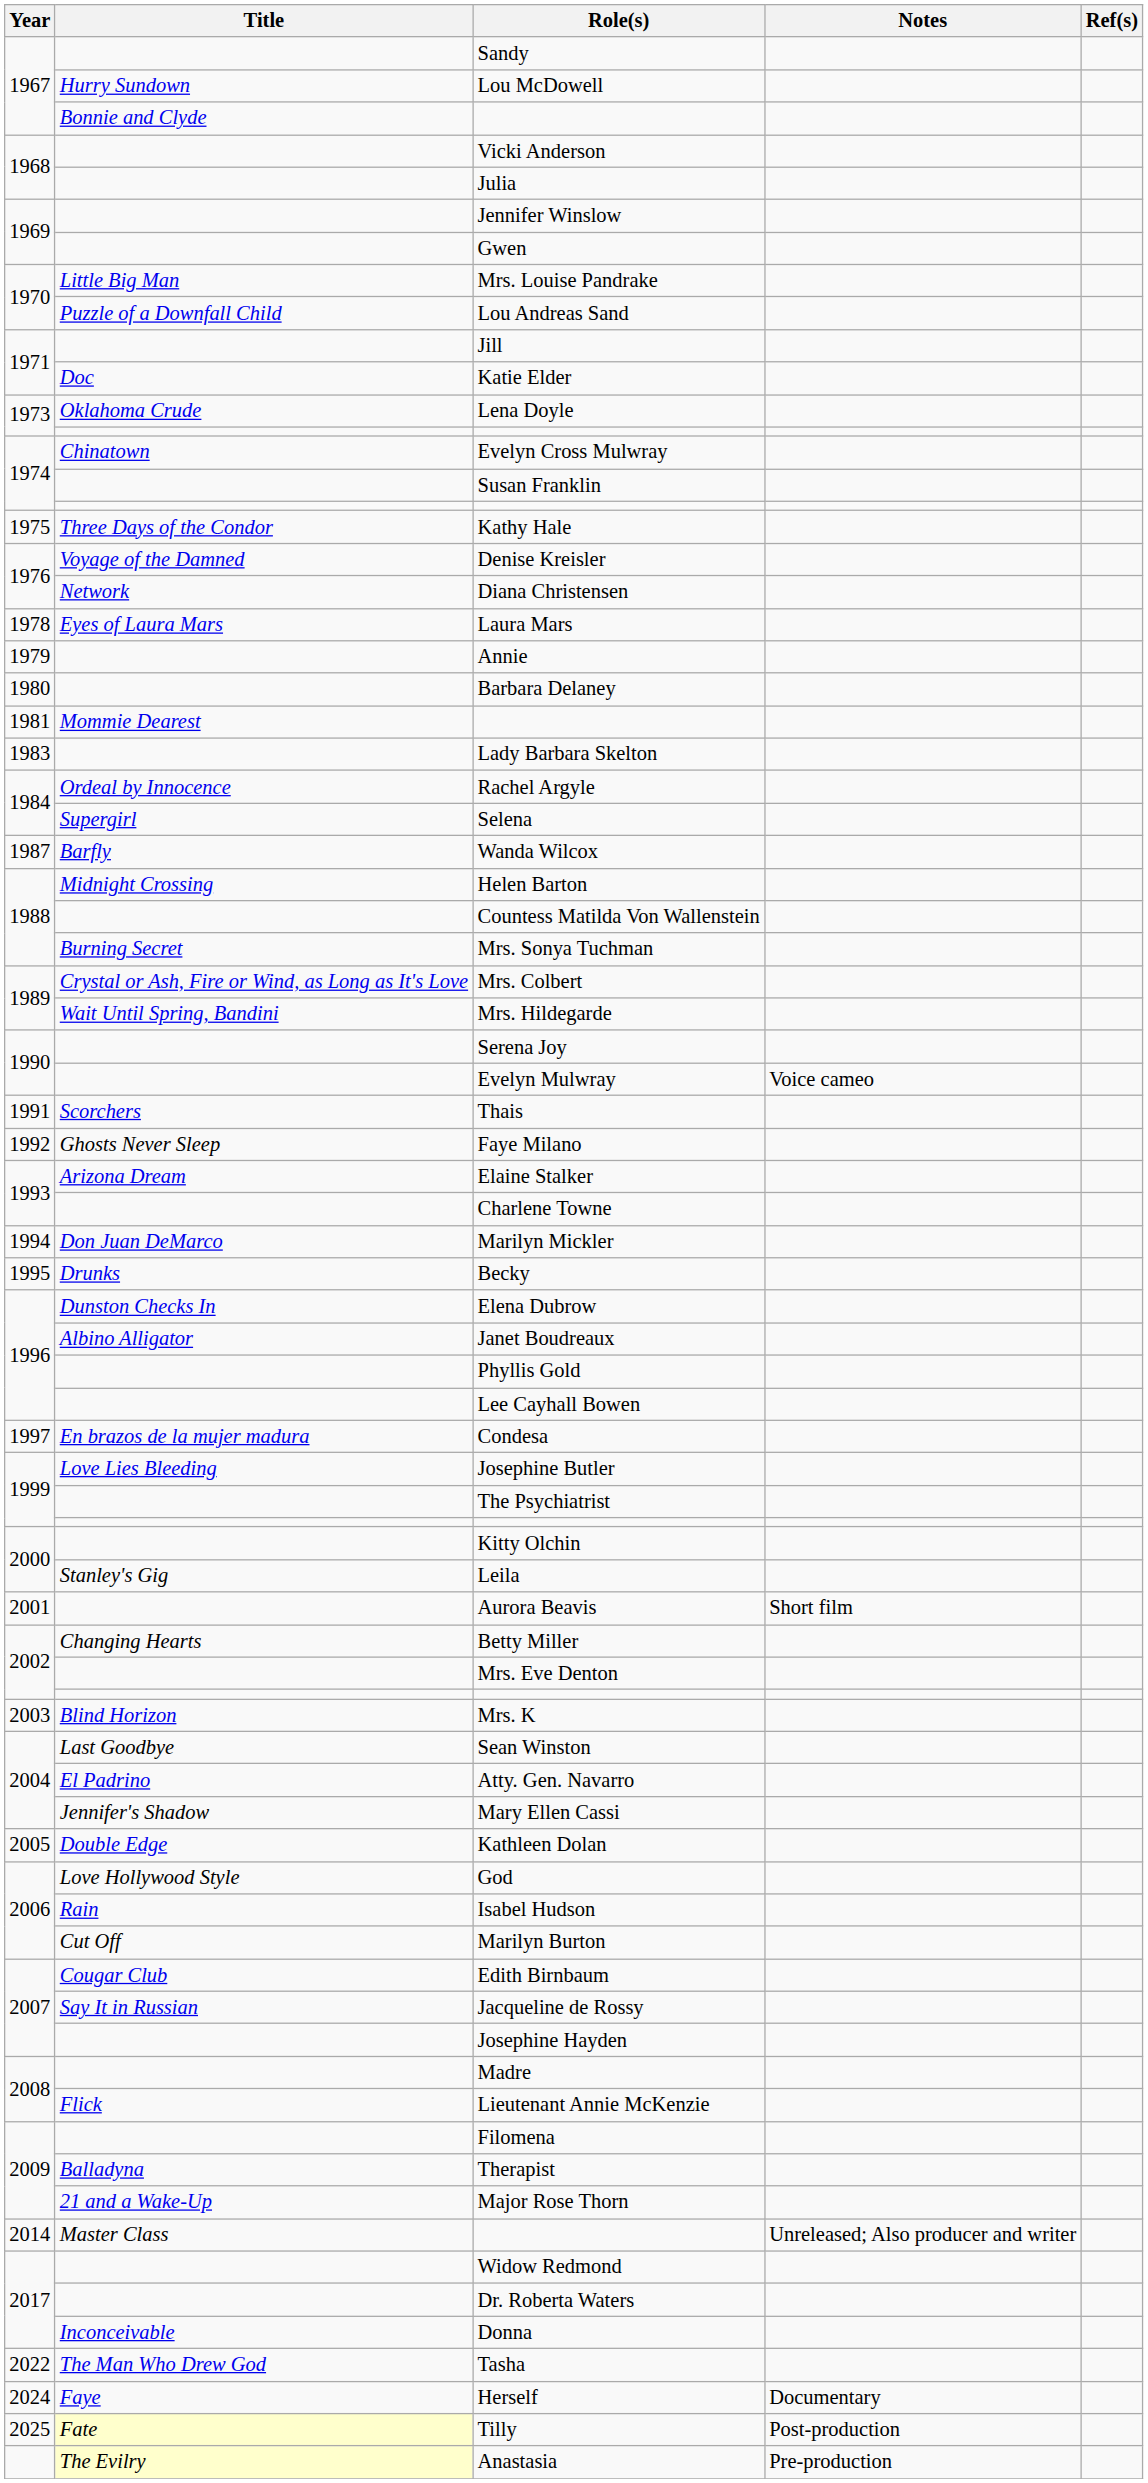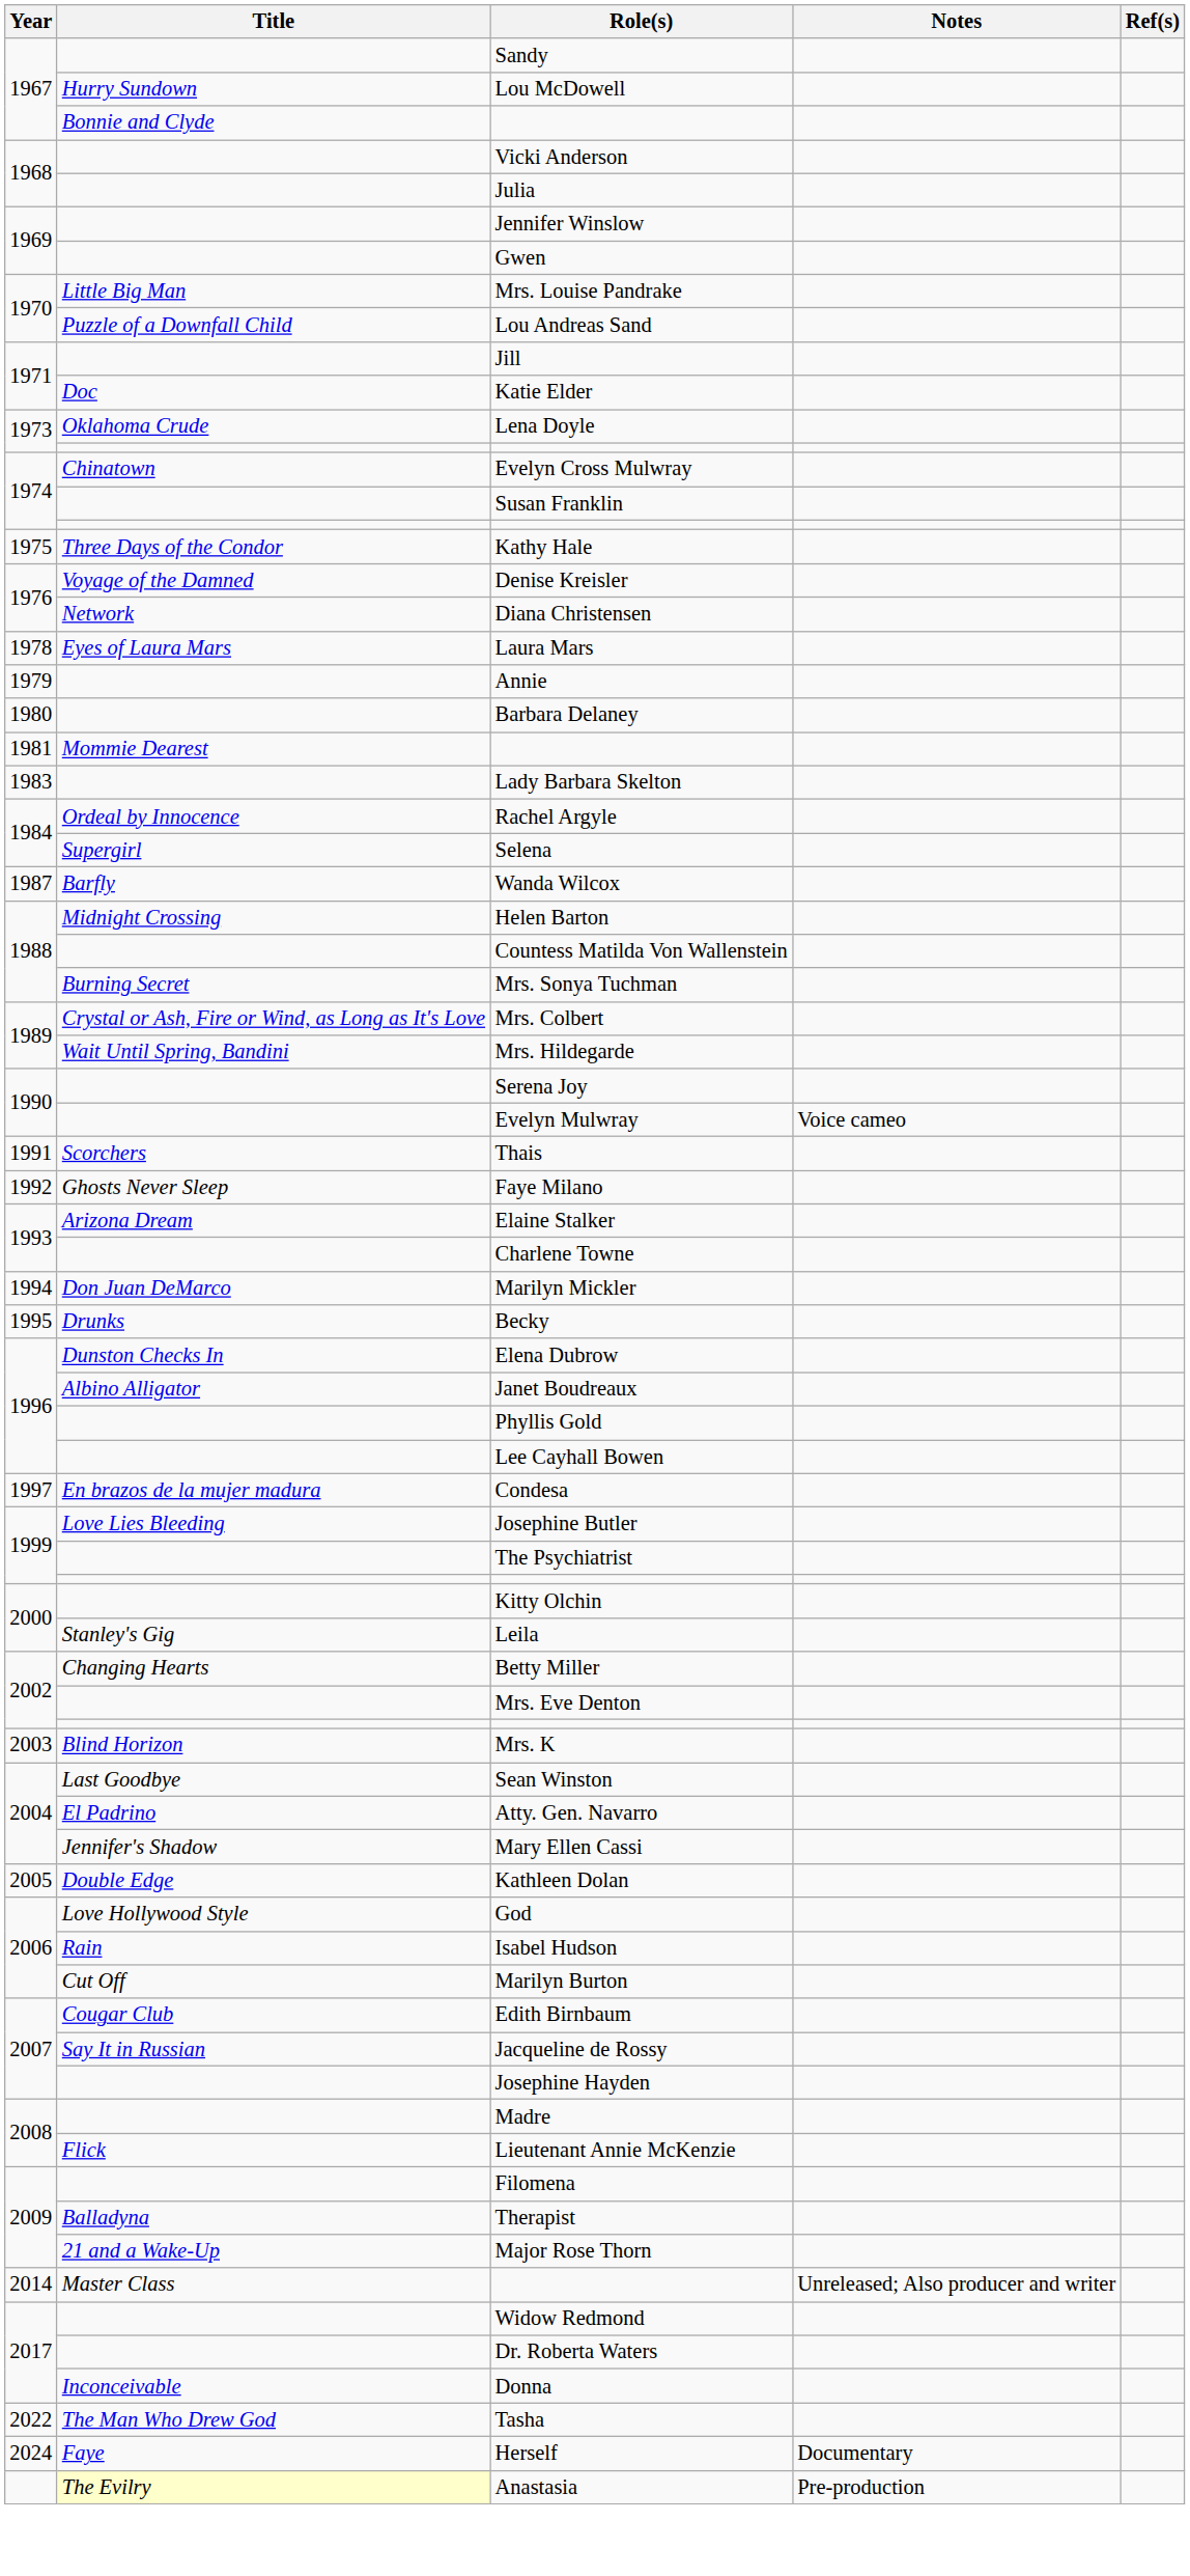 <table class="wikitable plainrowheaders sortable">
 <tr>
 <th>Year</th>
 <th>Title</th>
 <th>Role(s)</th>
 <th class="unsortable">Notes</th>
 <th class="unsortable">Ref(s)</th>
 </tr>
 <tr>
 <td rowspan="3">1967</td>
 <td><em></em></td>
 <td>Sandy</td>
 <td></td>
 <td style="text-align:center;"></td>
 </tr>
 <tr>
 <td><em><a href='#'>Hurry Sundown</a></em></td>
 <td>Lou McDowell</td>
 <td></td>
 <td style="text-align:center;"></td>
 </tr>
 <tr>
 <td><em><a href='#'>Bonnie and Clyde</a></em></td>
 <td></td>
 <td></td>
 <td style="text-align:center;"></td>
 </tr>
 <tr>
 <td rowspan="2">1968</td>
 <td><em></em></td>
 <td>Vicki Anderson</td>
 <td></td>
 <td style="text-align:center;"></td>
 </tr>
 <tr>
 <td><em></em></td>
 <td>Julia</td>
 <td></td>
 <td style="text-align:center;"></td>
 </tr>
 <tr>
 <td rowspan="2">1969</td>
 <td><em></em></td>
 <td>Jennifer Winslow</td>
 <td></td>
 <td style="text-align:center;"></td>
 </tr>
 <tr>
 <td><em></em></td>
 <td>Gwen</td>
 <td></td>
 <td style="text-align:center;"></td>
 </tr>
 <tr>
 <td rowspan="2">1970</td>
 <td><em><a href='#'>Little Big Man</a></em></td>
 <td>Mrs. Louise Pandrake</td>
 <td></td>
 <td style="text-align:center;"></td>
 </tr>
 <tr>
 <td><em><a href='#'>Puzzle of a Downfall Child</a></em></td>
 <td>Lou Andreas Sand</td>
 <td></td>
 <td style="text-align:center;"></td>
 </tr>
 <tr>
 <td rowspan="2">1971</td>
 <td><em></em></td>
 <td>Jill</td>
 <td></td>
 <td style="text-align:center;"></td>
 </tr>
 <tr>
 <td><em><a href='#'>Doc</a></em></td>
 <td>Katie Elder</td>
 <td></td>
 <td style="text-align:center;"></td>
 </tr>
 <tr>
 <td rowspan="2">1973</td>
 <td><em><a href='#'>Oklahoma Crude</a></em></td>
 <td>Lena Doyle</td>
 <td></td>
 <td style="text-align:center;"></td>
 </tr>
 <tr>
 <td><em></em></td>
 <td></td>
 <td></td>
 <td style="text-align:center;"></td>
 </tr>
 <tr>
 <td rowspan="3">1974</td>
 <td><em><a href='#'>Chinatown</a></em></td>
 <td>Evelyn Cross Mulwray</td>
 <td></td>
 <td style="text-align:center;"></td>
 </tr>
 <tr>
 <td><em></em></td>
 <td>Susan Franklin</td>
 <td></td>
 <td style="text-align:center;"></td>
 </tr>
 <tr>
 <td><em></em></td>
 <td></td>
 <td></td>
 <td style="text-align:center;"></td>
 </tr>
 <tr>
 <td>1975</td>
 <td><em><a href='#'>Three Days of the Condor</a></em></td>
 <td>Kathy Hale</td>
 <td></td>
 <td style="text-align:center;"></td>
 </tr>
 <tr>
 <td rowspan="2">1976</td>
 <td><em><a href='#'>Voyage of the Damned</a></em></td>
 <td>Denise Kreisler</td>
 <td></td>
 <td style="text-align:center;"></td>
 </tr>
 <tr>
 <td><em><a href='#'>Network</a></em></td>
 <td>Diana Christensen</td>
 <td></td>
 <td style="text-align:center;"></td>
 </tr>
 <tr>
 <td>1978</td>
 <td><em><a href='#'>Eyes of Laura Mars</a></em></td>
 <td>Laura Mars</td>
 <td></td>
 <td style="text-align:center;"></td>
 </tr>
 <tr>
 <td>1979</td>
 <td><em></em></td>
 <td>Annie</td>
 <td></td>
 <td style="text-align:center;"></td>
 </tr>
 <tr>
 <td>1980</td>
 <td><em></em></td>
 <td>Barbara Delaney</td>
 <td></td>
 <td style="text-align:center;"></td>
 </tr>
 <tr>
 <td>1981</td>
 <td><em><a href='#'>Mommie Dearest</a></em></td>
 <td></td>
 <td></td>
 <td style="text-align:center;"></td>
 </tr>
 <tr>
 <td>1983</td>
 <td><em></em></td>
 <td>Lady Barbara Skelton</td>
 <td></td>
 <td style="text-align:center;"></td>
 </tr>
 <tr>
 <td rowspan="2">1984</td>
 <td><em><a href='#'>Ordeal by Innocence</a></em></td>
 <td>Rachel Argyle</td>
 <td></td>
 <td style="text-align:center;"></td>
 </tr>
 <tr>
 <td><em><a href='#'>Supergirl</a></em></td>
 <td>Selena</td>
 <td></td>
 <td style="text-align:center;"></td>
 </tr>
 <tr>
 <td>1987</td>
 <td><em><a href='#'>Barfly</a></em></td>
 <td>Wanda Wilcox</td>
 <td></td>
 <td style="text-align:center;"></td>
 </tr>
 <tr>
 <td rowspan="3">1988</td>
 <td><em><a href='#'>Midnight Crossing</a></em></td>
 <td>Helen Barton</td>
 <td></td>
 <td style="text-align:center;"></td>
 </tr>
 <tr>
 <td><em></em></td>
 <td>Countess Matilda Von Wallenstein</td>
 <td></td>
 <td style="text-align:center;"></td>
 </tr>
 <tr>
 <td><em><a href='#'>Burning Secret</a></em></td>
 <td>Mrs. Sonya Tuchman</td>
 <td></td>
 <td style="text-align:center;"></td>
 </tr>
 <tr>
 <td rowspan="2">1989</td>
 <td><em><a href='#'>Crystal or Ash, Fire or Wind, as Long as It's Love</a></em></td>
 <td>Mrs. Colbert</td>
 <td></td>
 <td style="text-align:center;"></td>
 </tr>
 <tr>
 <td><em><a href='#'>Wait Until Spring, Bandini</a></em></td>
 <td>Mrs. Hildegarde</td>
 <td></td>
 <td style="text-align:center;"></td>
 </tr>
 <tr>
 <td rowspan="2">1990</td>
 <td><em></em></td>
 <td>Serena Joy</td>
 <td></td>
 <td style="text-align:center;"></td>
 </tr>
 <tr>
 <td><em></em></td>
 <td>Evelyn Mulwray</td>
 <td>Voice cameo</td>
 <td style="text-align:center;"></td>
 </tr>
 <tr>
 <td>1991</td>
 <td><em><a href='#'>Scorchers</a></em></td>
 <td>Thais</td>
 <td></td>
 <td style="text-align:center;"></td>
 </tr>
 <tr>
 <td>1992</td>
 <td><em>Ghosts Never Sleep</em></td>
 <td>Faye Milano</td>
 <td></td>
 <td style="text-align:center;"></td>
 </tr>
 <tr>
 <td rowspan="2">1993</td>
 <td><em><a href='#'>Arizona Dream</a></em></td>
 <td>Elaine Stalker</td>
 <td></td>
 <td style="text-align:center;"></td>
 </tr>
 <tr>
 <td><em></em></td>
 <td>Charlene Towne</td>
 <td></td>
 <td style="text-align:center;"></td>
 </tr>
 <tr>
 <td>1994</td>
 <td><em><a href='#'>Don Juan DeMarco</a></em></td>
 <td>Marilyn Mickler</td>
 <td></td>
 <td style="text-align:center;"></td>
 </tr>
 <tr>
 <td>1995</td>
 <td><em><a href='#'>Drunks</a></em></td>
 <td>Becky</td>
 <td></td>
 <td style="text-align:center;"></td>
 </tr>
 <tr>
 <td rowspan="4">1996</td>
 <td><em><a href='#'>Dunston Checks In</a></em></td>
 <td>Elena Dubrow</td>
 <td></td>
 <td style="text-align:center;"></td>
 </tr>
 <tr>
 <td><em><a href='#'>Albino Alligator</a></em></td>
 <td>Janet Boudreaux</td>
 <td></td>
 <td style="text-align:center;"></td>
 </tr>
 <tr>
 <td><em></em></td>
 <td>Phyllis Gold</td>
 <td></td>
 <td style="text-align:center;"></td>
 </tr>
 <tr>
 <td><em></em></td>
 <td>Lee Cayhall Bowen</td>
 <td></td>
 <td style="text-align:center;"></td>
 </tr>
 <tr>
 <td>1997</td>
 <td><em><a href='#'>En brazos de la mujer madura</a></em></td>
 <td>Condesa</td>
 <td></td>
 <td style="text-align:center;"></td>
 </tr>
 <tr>
 <td rowspan="3">1999</td>
 <td><em><a href='#'>Love Lies Bleeding</a></em></td>
 <td>Josephine Butler</td>
 <td></td>
 <td style="text-align:center;"></td>
 </tr>
 <tr>
 <td><em></em></td>
 <td>The Psychiatrist</td>
 <td></td>
 <td style="text-align:center;"></td>
 </tr>
 <tr>
 <td><em></em></td>
 <td></td>
 <td></td>
 <td style="text-align:center;"></td>
 </tr>
 <tr>
 <td rowspan="2">2000</td>
 <td><em></em></td>
 <td>Kitty Olchin</td>
 <td></td>
 <td style="text-align:center;"></td>
 </tr>
 <tr>
 <td><em>Stanley's Gig</em></td>
 <td>Leila</td>
 <td></td>
 <td style="text-align:center;"></td>
 </tr>
 <tr>
-<td>2001</td>
-<td><em></em></td>
-<td>Aurora Beavis</td>
-<td>Short film</td>
-<td style="text-align:center;"></td>
-</tr>
-<tr>
 <td rowspan="3">2002</td>
 <td><em>Changing Hearts</em></td>
 <td>Betty Miller</td>
 <td></td>
 <td style="text-align:center;"></td>
 </tr>
 <tr>
 <td><em></em></td>
 <td>Mrs. Eve Denton</td>
 <td></td>
 <td style="text-align:center;"></td>
 </tr>
 <tr>
 <td><em></em></td>
 <td></td>
 <td></td>
 <td style="text-align:center;"></td>
 </tr>
 <tr>
 <td>2003</td>
 <td><em><a href='#'>Blind Horizon</a></em></td>
 <td>Mrs. K</td>
 <td></td>
 <td style="text-align:center;"></td>
 </tr>
 <tr>
 <td rowspan="3">2004</td>
 <td><em>Last Goodbye</em></td>
 <td>Sean Winston</td>
 <td></td>
 <td style="text-align:center;"></td>
 </tr>
 <tr>
 <td><em><a href='#'>El Padrino</a></em></td>
 <td>Atty. Gen. Navarro</td>
 <td></td>
 <td style="text-align:center;"></td>
 </tr>
 <tr>
 <td><em>Jennifer's Shadow</em></td>
 <td>Mary Ellen Cassi</td>
 <td></td>
 <td style="text-align:center;"></td>
 </tr>
 <tr>
 <td>2005</td>
 <td><em><a href='#'>Double Edge</a></em></td>
 <td>Kathleen Dolan</td>
 <td></td>
 <td style="text-align:center;"></td>
 </tr>
 <tr>
 <td rowspan="3">2006</td>
 <td><em>Love Hollywood Style</em></td>
 <td>God</td>
 <td></td>
 <td style="text-align:center;"></td>
 </tr>
 <tr>
 <td><em><a href='#'>Rain</a></em></td>
 <td>Isabel Hudson</td>
 <td></td>
 <td style="text-align:center;"></td>
 </tr>
 <tr>
 <td><em>Cut Off</em></td>
 <td>Marilyn Burton</td>
 <td></td>
 <td style="text-align:center;"></td>
 </tr>
 <tr>
 <td rowspan="3">2007</td>
 <td><em><a href='#'>Cougar Club</a></em></td>
 <td>Edith Birnbaum</td>
 <td></td>
 <td style="text-align:center;"></td>
 </tr>
 <tr>
 <td><em><a href='#'>Say It in Russian</a></em></td>
 <td>Jacqueline de Rossy</td>
 <td></td>
 <td style="text-align:center;"></td>
 </tr>
 <tr>
 <td><em></em></td>
 <td>Josephine Hayden</td>
 <td></td>
 <td style="text-align:center;"></td>
 </tr>
 <tr>
 <td rowspan="2">2008</td>
 <td><em></em></td>
 <td>Madre</td>
 <td></td>
 <td style="text-align:center;"></td>
 </tr>
 <tr>
 <td><em><a href='#'>Flick</a></em></td>
 <td>Lieutenant Annie McKenzie</td>
 <td></td>
 <td style="text-align:center;"></td>
 </tr>
 <tr>
 <td rowspan="3">2009</td>
 <td><em></em></td>
 <td>Filomena</td>
 <td></td>
 <td style="text-align:center;"></td>
 </tr>
 <tr>
 <td><em><a href='#'>Balladyna</a></em></td>
 <td>Therapist</td>
 <td></td>
 <td style="text-align:center;"></td>
 </tr>
 <tr>
 <td><em><a href='#'>21 and a Wake-Up</a></em></td>
 <td>Major Rose Thorn</td>
 <td></td>
 <td style="text-align:center;"></td>
 </tr>
 <tr>
 <td>2014</td>
 <td><em>Master Class</em></td>
 <td></td>
 <td>Unreleased; Also producer and writer</td>
 <td style="text-align:center;"></td>
 </tr>
 <tr>
 <td rowspan="3">2017</td>
 <td><em></em></td>
 <td>Widow Redmond</td>
 <td></td>
 <td style="text-align:center;"></td>
 </tr>
 <tr>
 <td><em></em></td>
 <td>Dr. Roberta Waters</td>
 <td></td>
 <td style="text-align:center;"></td>
 </tr>
 <tr>
 <td><em><a href='#'>Inconceivable</a></em></td>
 <td>Donna</td>
 <td></td>
 <td style="text-align:center;"></td>
 </tr>
 <tr>
 <td>2022</td>
 <td><em><a href='#'>The Man Who Drew God</a></em></td>
 <td>Tasha</td>
 <td></td>
 <td></td>
 </tr>
 <tr>
 <td>2024</td>
 <td><em><a href='#'>Faye</a></em></td>
 <td>Herself</td>
 <td>Documentary</td>
 <td style="text-align:center;"></td>
 </tr>
 <tr>
-<td>2025</td>
-<td style="background:#FFFFCC;"><em>Fate</em> </td>
-<td>Tilly</td>
-<td>Post-production</td>
-<td style="text-align:center;"></td>
-</tr>
-<tr>
 <td></td>
 <td style="background:#FFFFCC;"><em>The Evilry</em> </td>
 <td>Anastasia</td>
 <td>Pre-production</td>
 <td style="text-align:center;"></td>
 </tr>
 </table>
